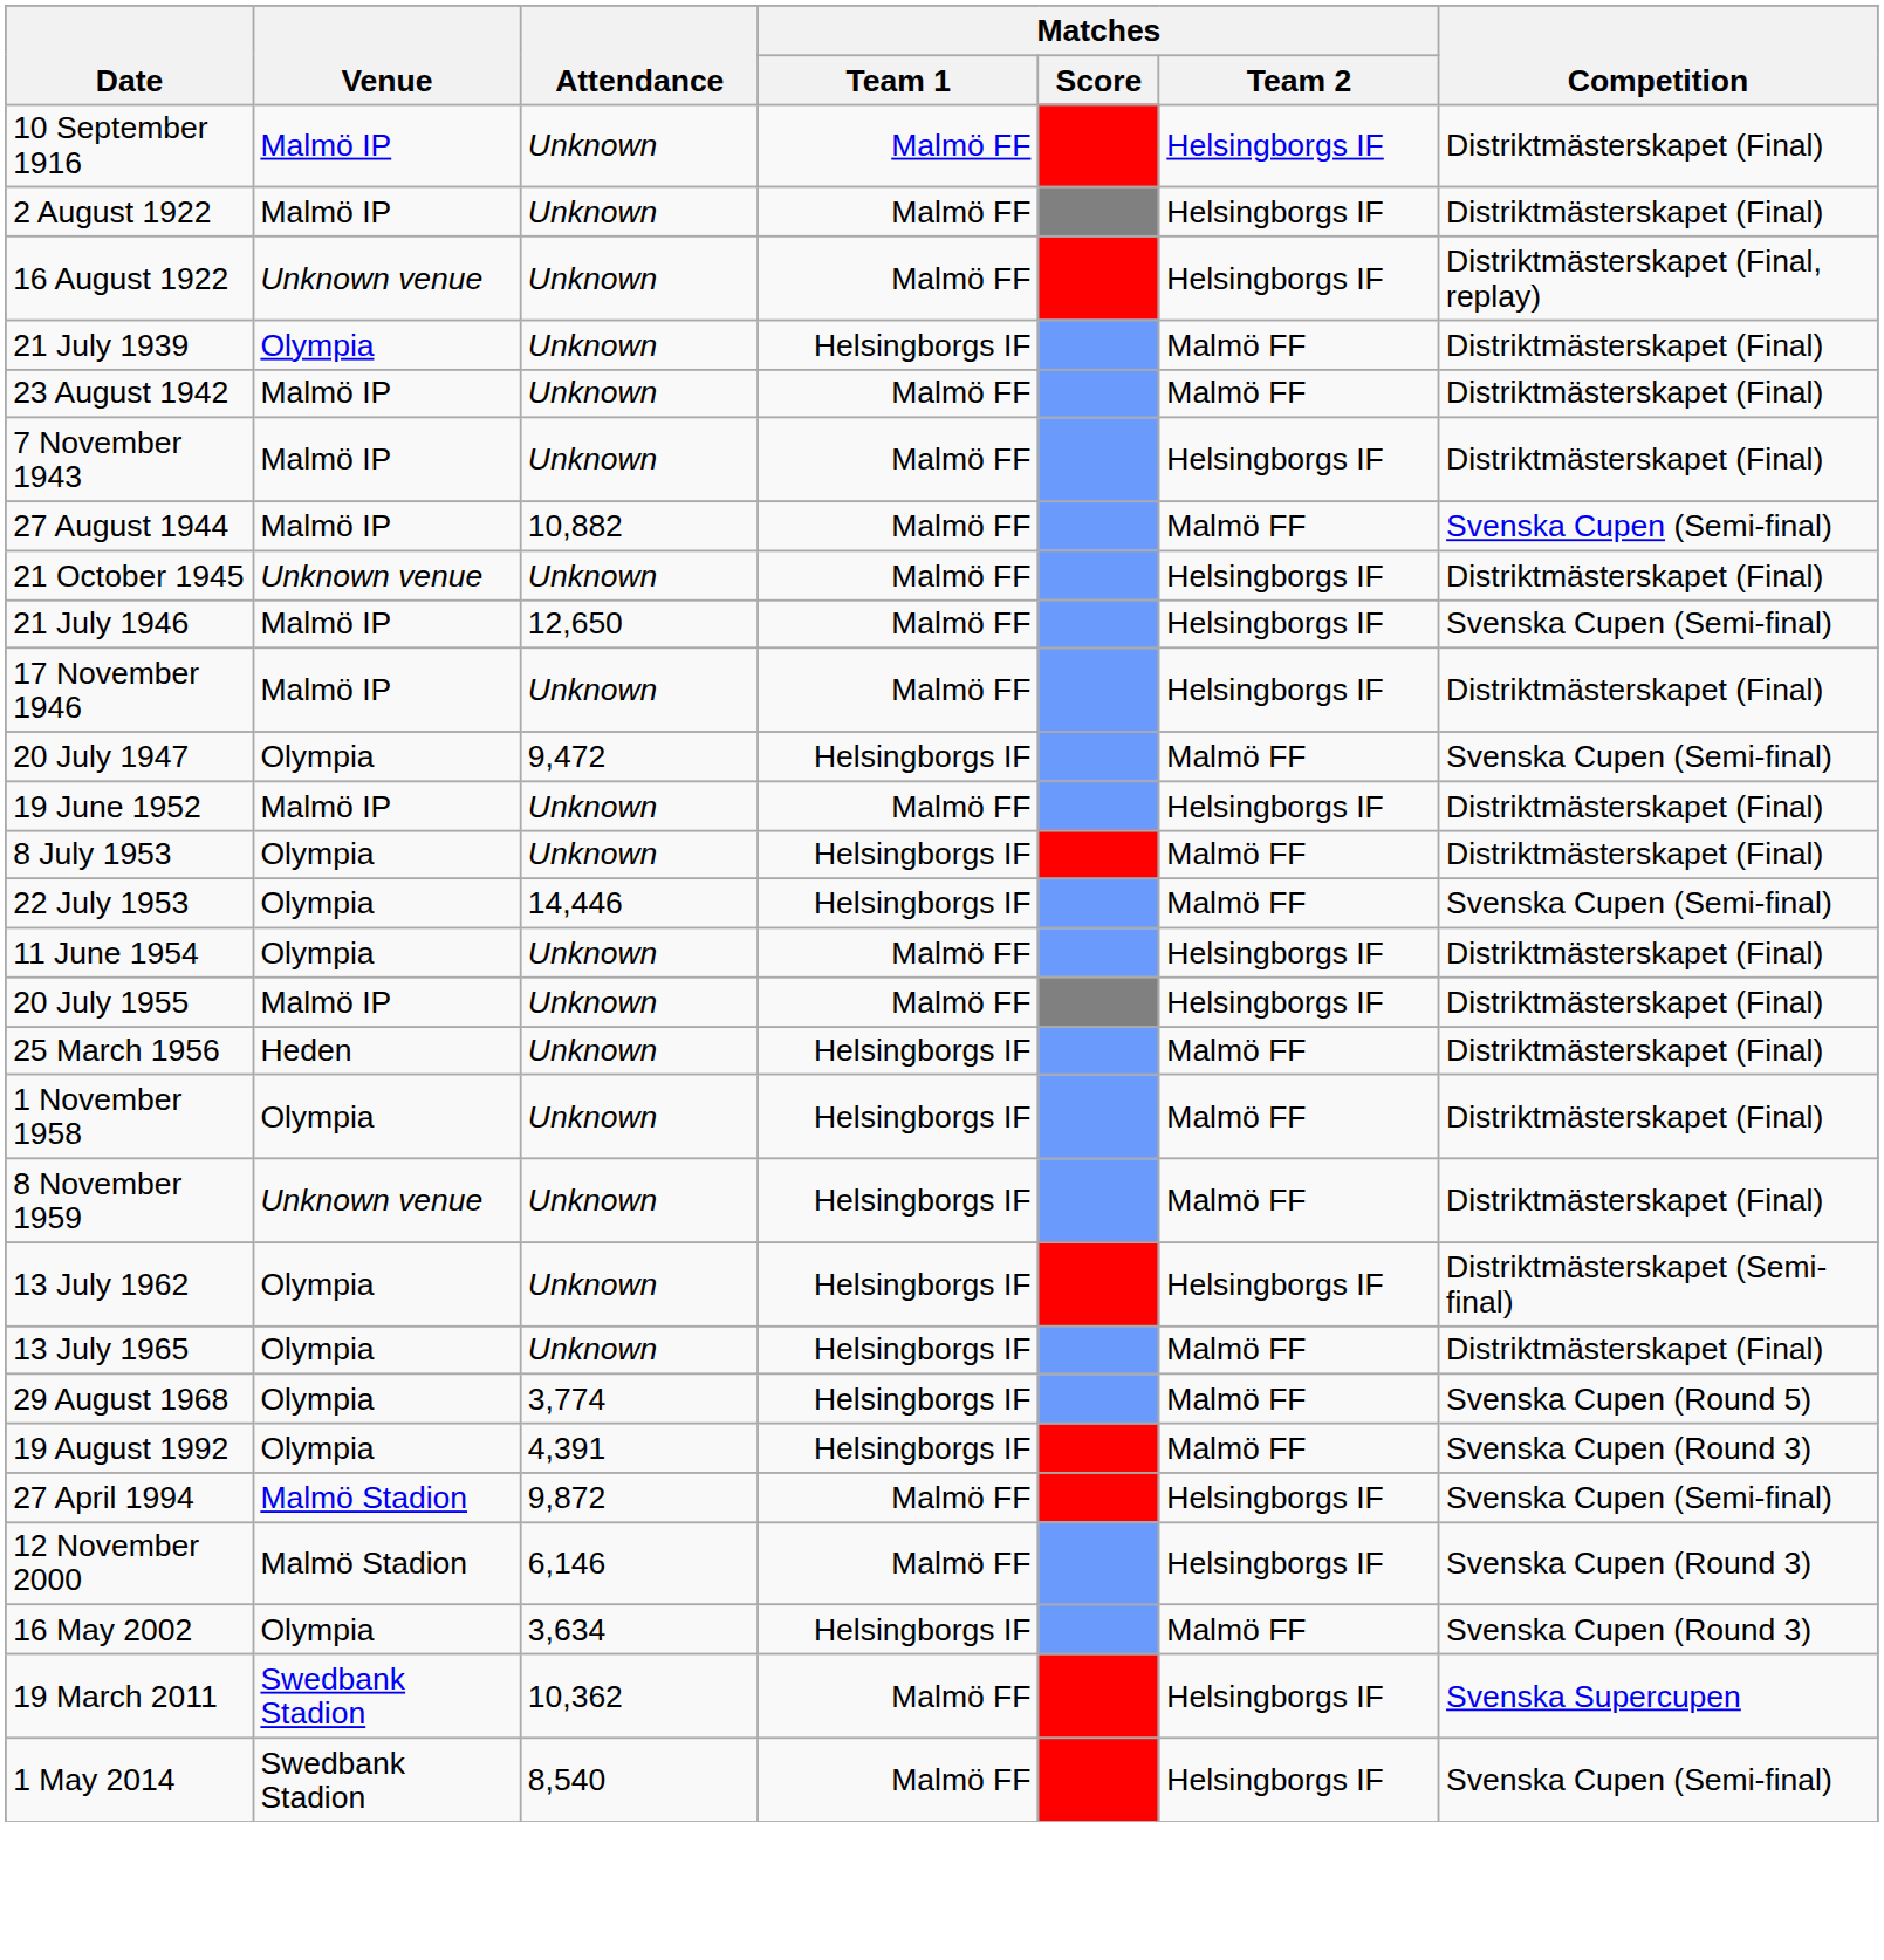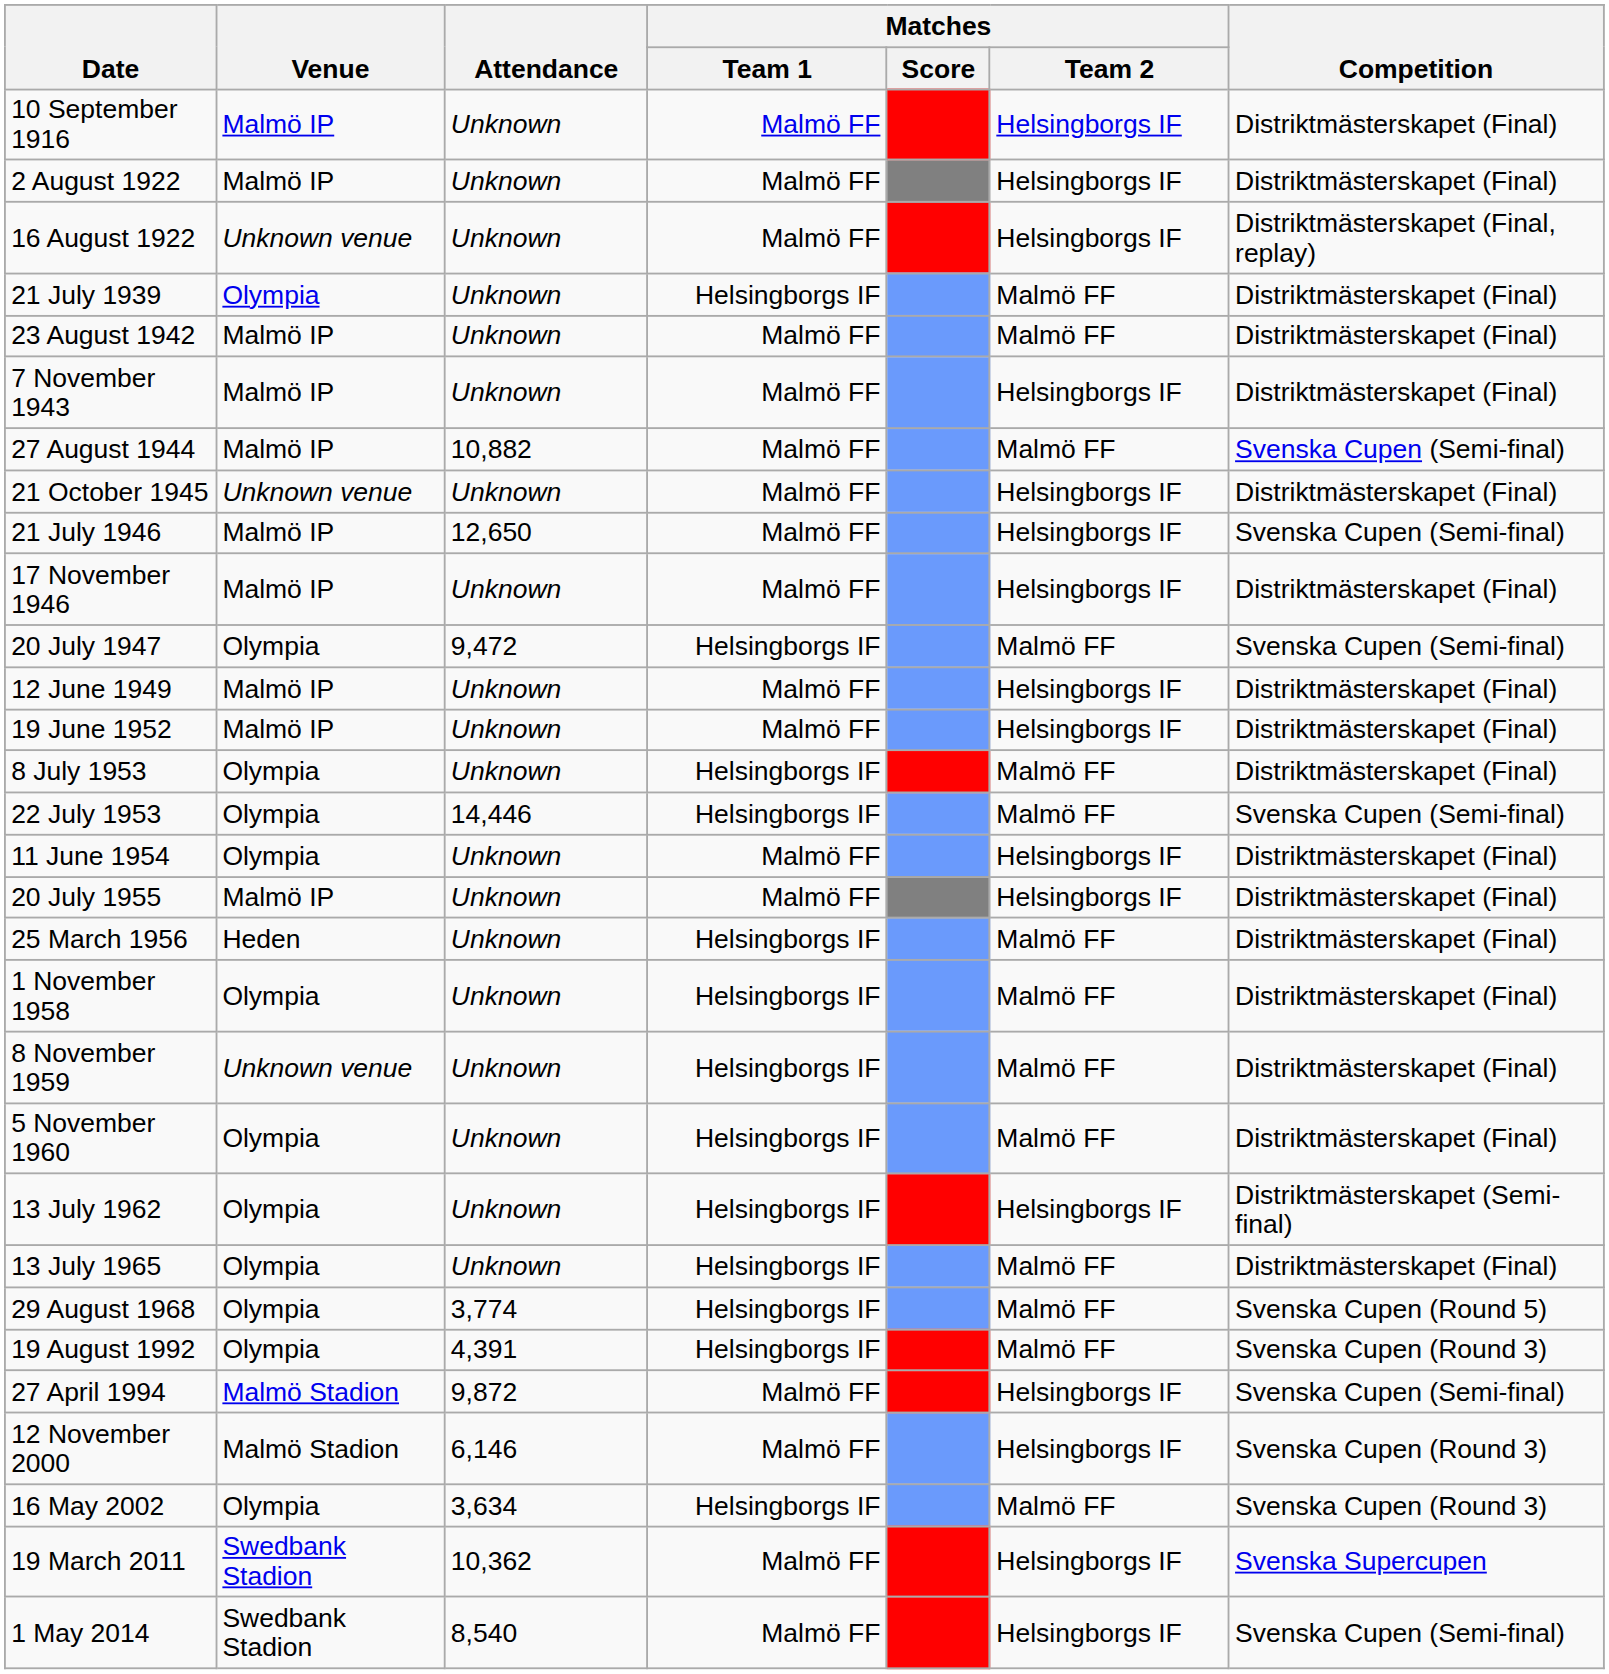 <table class="wikitable" style="font-size:90%">
 <tr>
 <th rowspan="2" valign="bottom" width="110">Date</th>
 <th rowspan="2" valign="bottom" width="120">Venue</th>
 <th rowspan="2" valign="bottom" width="105">Attendance</th>
 <th colspan="3" width="270">Matches</th>
 <th rowspan="2" valign="bottom" width="200">Competition</th>
 </tr>
 <tr>
 <th width="125">Team 1</th>
 <th width="50">Score</th>
 <th width="125">Team 2</th>
 </tr>
 <tr>
 <td>10 September 1916</td>
 <td><a href='#'>Malmö IP</a></td>
 <td><em>Unknown</em></td>
 <td align="right"><a href='#'>Malmö FF</a></td>
 <td bgcolor=#FF0000></td>
 <td align="left"><a href='#'>Helsingborgs IF</a></td>
 <td>Distriktmästerskapet (Final)</td>
 </tr>
 <tr>
 <td>2 August 1922</td>
 <td>Malmö IP</td>
 <td><em>Unknown</em></td>
 <td align="right">Malmö FF</td>
 <td bgcolor=808080></td>
 <td align="left">Helsingborgs IF</td>
 <td>Distriktmästerskapet (Final)</td>
 </tr>
 <tr>
 <td>16 August 1922</td>
 <td><em>Unknown venue</em></td>
 <td><em>Unknown</em></td>
 <td align="right">Malmö FF</td>
 <td bgcolor=#FF0000></td>
 <td align="left">Helsingborgs IF</td>
 <td>Distriktmästerskapet (Final, replay)</td>
 </tr>
 <tr>
 <td>21 July 1939</td>
 <td><a href='#'>Olympia</a></td>
 <td><em>Unknown</em></td>
 <td align="right">Helsingborgs IF</td>
 <td bgcolor=#6A9AFC></td>
 <td align="left">Malmö FF</td>
 <td>Distriktmästerskapet (Final)</td>
 </tr>
 <tr>
 <td>23 August 1942</td>
 <td>Malmö IP</td>
 <td><em>Unknown</em></td>
 <td align="right">Malmö FF</td>
 <td bgcolor=#6A9AFC></td>
 <td align="left">Malmö FF</td>
 <td>Distriktmästerskapet (Final)</td>
 </tr>
 <tr>
 <td>7 November 1943</td>
 <td>Malmö IP</td>
 <td><em>Unknown</em></td>
 <td align="right">Malmö FF</td>
 <td bgcolor=#6A9AFC></td>
 <td align="left">Helsingborgs IF</td>
 <td>Distriktmästerskapet (Final)</td>
 </tr>
 <tr>
 <td>27 August 1944</td>
 <td>Malmö IP</td>
 <td>10,882</td>
 <td align="right">Malmö FF</td>
 <td bgcolor=#6A9AFC></td>
 <td align="left">Malmö FF</td>
 <td><a href='#'>Svenska Cupen</a> (Semi-final)</td>
 </tr>
 <tr>
 <td>21 October 1945</td>
 <td><em>Unknown venue</em></td>
 <td><em>Unknown</em></td>
 <td align="right">Malmö FF</td>
 <td bgcolor=#6A9AFC></td>
 <td align="left">Helsingborgs IF</td>
 <td>Distriktmästerskapet (Final)</td>
 </tr>
 <tr>
 <td>21 July 1946</td>
 <td>Malmö IP</td>
 <td>12,650</td>
 <td align="right">Malmö FF</td>
 <td bgcolor=#6A9AFC></td>
 <td align="left">Helsingborgs IF</td>
 <td>Svenska Cupen (Semi-final)</td>
 </tr>
 <tr>
 <td>17 November 1946</td>
 <td>Malmö IP</td>
 <td><em>Unknown</em></td>
 <td align="right">Malmö FF</td>
 <td bgcolor=#6A9AFC></td>
 <td align="left">Helsingborgs IF</td>
 <td>Distriktmästerskapet (Final)</td>
 </tr>
 <tr>
 <td>20 July 1947</td>
 <td>Olympia</td>
 <td>9,472</td>
 <td align="right">Helsingborgs IF</td>
 <td bgcolor=#6A9AFC></td>
 <td align="left">Malmö FF</td>
 <td>Svenska Cupen (Semi-final)</td>
 </tr>
 <tr>
+<td>12 June 1949</td>
+<td>Malmö IP</td>
+<td><em>Unknown</em></td>
+<td align="right">Malmö FF</td>
+<td bgcolor=#6A9AFC></td>
+<td align="left">Helsingborgs IF</td>
+<td>Distriktmästerskapet (Final)</td>
+</tr>
+<tr>
 <td>19 June 1952</td>
 <td>Malmö IP</td>
 <td><em>Unknown</em></td>
 <td align="right">Malmö FF</td>
 <td bgcolor=#6A9AFC></td>
 <td align="left">Helsingborgs IF</td>
 <td>Distriktmästerskapet (Final)</td>
 </tr>
 <tr>
 <td>8 July 1953</td>
 <td>Olympia</td>
 <td><em>Unknown</em></td>
 <td align="right">Helsingborgs IF</td>
 <td bgcolor=#FF0000></td>
 <td align="left">Malmö FF</td>
 <td>Distriktmästerskapet (Final)</td>
 </tr>
 <tr>
 <td>22 July 1953</td>
 <td>Olympia</td>
 <td>14,446</td>
 <td align="right">Helsingborgs IF</td>
 <td bgcolor=#6A9AFC></td>
 <td align="left">Malmö FF</td>
 <td>Svenska Cupen (Semi-final)</td>
 </tr>
 <tr>
 <td>11 June 1954</td>
 <td>Olympia</td>
 <td><em>Unknown</em></td>
 <td align="right">Malmö FF</td>
 <td bgcolor=#6A9AFC></td>
 <td align="left">Helsingborgs IF</td>
 <td>Distriktmästerskapet (Final)</td>
 </tr>
 <tr>
 <td>20 July 1955</td>
 <td>Malmö IP</td>
 <td><em>Unknown</em></td>
 <td align="right">Malmö FF</td>
 <td bgcolor=808080></td>
 <td align="left">Helsingborgs IF</td>
 <td>Distriktmästerskapet (Final)</td>
 </tr>
 <tr>
 <td>25 March 1956</td>
 <td>Heden</td>
 <td><em>Unknown</em></td>
 <td align="right">Helsingborgs IF</td>
 <td bgcolor=#6A9AFC></td>
 <td align="left">Malmö FF</td>
 <td>Distriktmästerskapet (Final)</td>
 </tr>
 <tr>
 <td>1 November 1958</td>
 <td>Olympia</td>
 <td><em>Unknown</em></td>
 <td align="right">Helsingborgs IF</td>
 <td bgcolor=#6A9AFC></td>
 <td align="left">Malmö FF</td>
 <td>Distriktmästerskapet (Final)</td>
 </tr>
 <tr>
 <td>8 November 1959</td>
 <td><em>Unknown venue</em></td>
+<td><em>Unknown</em></td>
+<td align="right">Helsingborgs IF</td>
+<td bgcolor=#6A9AFC></td>
+<td align="left">Malmö FF</td>
+<td>Distriktmästerskapet (Final)</td>
+</tr>
+<tr>
+<td>5 November 1960</td>
+<td>Olympia</td>
 <td><em>Unknown</em></td>
 <td align="right">Helsingborgs IF</td>
 <td bgcolor=#6A9AFC></td>
 <td align="left">Malmö FF</td>
 <td>Distriktmästerskapet (Final)</td>
 </tr>
 <tr>
 <td>13 July 1962</td>
 <td>Olympia</td>
 <td><em>Unknown</em></td>
 <td align="right">Helsingborgs IF</td>
 <td bgcolor=#FF0000></td>
 <td align="left">Helsingborgs IF</td>
 <td>Distriktmästerskapet (Semi-final)</td>
 </tr>
 <tr>
 <td>13 July 1965</td>
 <td>Olympia</td>
 <td><em>Unknown</em></td>
 <td align="right">Helsingborgs IF</td>
 <td bgcolor=#6A9AFC></td>
 <td align="left">Malmö FF</td>
 <td>Distriktmästerskapet (Final)</td>
 </tr>
 <tr>
 <td>29 August 1968</td>
 <td>Olympia</td>
 <td>3,774</td>
 <td align="right">Helsingborgs IF</td>
 <td bgcolor=#6A9AFC></td>
 <td align="left">Malmö FF</td>
 <td>Svenska Cupen (Round 5)</td>
 </tr>
 <tr>
 <td>19 August 1992</td>
 <td>Olympia</td>
 <td>4,391</td>
 <td align="right">Helsingborgs IF</td>
 <td bgcolor=#FF0000></td>
 <td align="left">Malmö FF</td>
 <td>Svenska Cupen (Round 3)</td>
 </tr>
 <tr>
 <td>27 April 1994</td>
 <td><a href='#'>Malmö Stadion</a></td>
 <td>9,872</td>
 <td align="right">Malmö FF</td>
 <td bgcolor=#FF0000></td>
 <td align="left">Helsingborgs IF</td>
 <td>Svenska Cupen (Semi-final)</td>
 </tr>
 <tr>
 <td>12 November 2000</td>
 <td>Malmö Stadion</td>
 <td>6,146</td>
 <td align="right">Malmö FF</td>
 <td bgcolor=#6A9AFC></td>
 <td align="left">Helsingborgs IF</td>
 <td>Svenska Cupen (Round 3)</td>
 </tr>
 <tr>
 <td>16 May 2002</td>
 <td>Olympia</td>
 <td>3,634</td>
 <td align="right">Helsingborgs IF</td>
 <td bgcolor=#6A9AFC></td>
 <td align="left">Malmö FF</td>
 <td>Svenska Cupen (Round 3)</td>
 </tr>
 <tr>
 <td>19 March 2011</td>
 <td><a href='#'>Swedbank Stadion</a></td>
 <td>10,362</td>
 <td align="right">Malmö FF</td>
 <td bgcolor=#FF0000></td>
 <td align="left">Helsingborgs IF</td>
 <td><a href='#'>Svenska Supercupen</a></td>
 </tr>
 <tr>
 <td>1 May 2014</td>
 <td>Swedbank Stadion</td>
 <td>8,540</td>
 <td align="right">Malmö FF</td>
 <td bgcolor=#FF0000></td>
 <td align="left">Helsingborgs IF</td>
 <td>Svenska Cupen (Semi-final)</td>
 </tr>
 </table>
